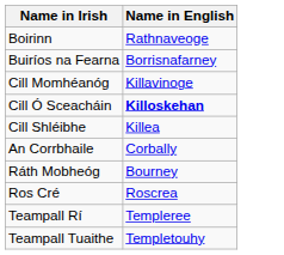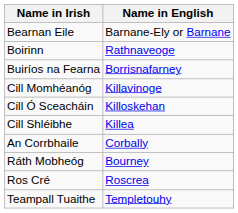 <table class="wikitable">
 <tr>
 <th>Name in Irish</th>
 <th>Name in English</th>
+</tr>
+<tr>
+<td>Bearnan Eile</td>
+<td>Barnane-Ely or <a href='#'>Barnane</a></td>
 </tr>
 <tr>
 <td>Boirinn</td>
 <td><a href='#'>Rathnaveoge</a></td>
 </tr>
 <tr>
 <td>Buiríos na Fearna</td>
 <td><a href='#'>Borrisnafarney</a></td>
 </tr>
 <tr>
 <td>Cill Momhéanóg</td>
 <td><a href='#'>Killavinoge</a></td>
 </tr>
 <tr>
 <td>Cill Ó Sceacháin</td>
-<td><strong><a href='#'>Killoskehan</a></strong></td>
+<td><a href='#'>Killoskehan</a></td>
 </tr>
 <tr>
 <td>Cill Shléibhe</td>
 <td><a href='#'>Killea</a></td>
 </tr>
 <tr>
 <td>An Corrbhaile</td>
 <td><a href='#'>Corbally</a></td>
 </tr>
 <tr>
 <td>Ráth Mobheóg</td>
 <td><a href='#'>Bourney</a></td>
 </tr>
 <tr>
 <td>Ros Cré</td>
 <td><a href='#'>Roscrea</a></td>
 </tr>
 <tr>
-<td>Teampall Rí</td>
-<td><a href='#'>Templeree</a></td>
-</tr>
-<tr>
 <td>Teampall Tuaithe</td>
 <td><a href='#'>Templetouhy</a></td>
 </tr>
 </table>
